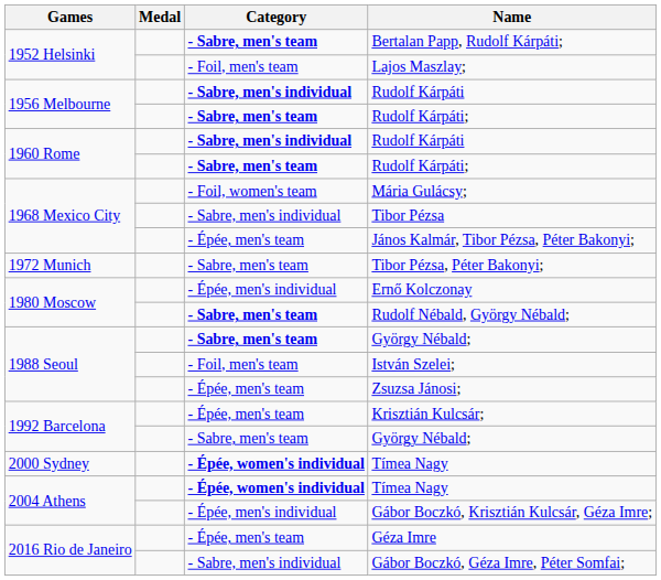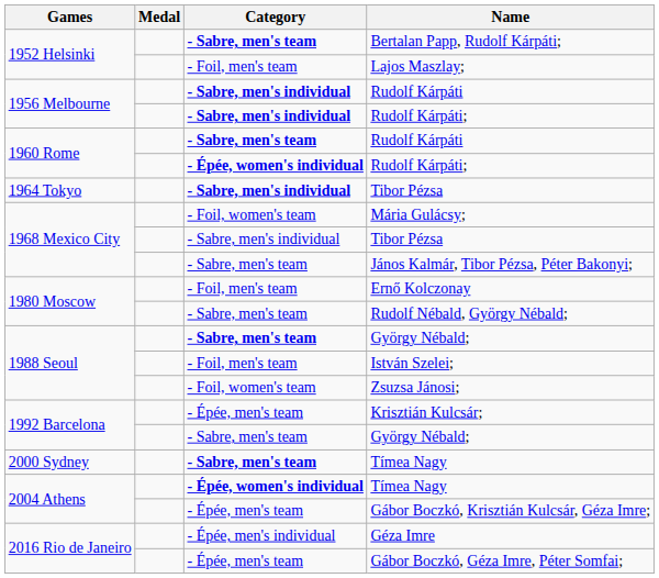 <table class="wikitable" style="text-align:left; font-size:98%;">
 <tr>
 <th>Games</th>
 <th>Medal</th>
 <th>Category</th>
 <th>Name</th>
 </tr>
 <tr>
 <td rowspan="2"> <a href='#'>1952 Helsinki</a></td>
 <td></td>
 <td><strong><a href='#'>- Sabre, men's team</a></strong></td>
 <td><a href='#'>Bertalan Papp</a>, <a href='#'>Rudolf Kárpáti</a>; <em></em></td>
 </tr>
 <tr>
 <td></td>
 <td><a href='#'>- Foil, men's team</a></td>
 <td><a href='#'>Lajos Maszlay</a>; <em></em></td>
 </tr>
 <tr>
 <td rowspan="2"> <a href='#'>1956 Melbourne</a></td>
 <td></td>
 <td><strong><a href='#'>- Sabre, men's individual</a></strong></td>
 <td><a href='#'>Rudolf Kárpáti</a></td>
 </tr>
 <tr>
 <td></td>
-<td><strong><a href='#'>- Sabre, men's team</a></strong></td>
+<td><strong><a href='#'>- Sabre, men's individual</a></strong></td>
 <td><a href='#'>Rudolf Kárpáti</a>; <em></em></td>
 </tr>
 <tr>
 <td rowspan="2"> <a href='#'>1960 Rome</a></td>
 <td></td>
-<td><strong><a href='#'>- Sabre, men's individual</a></strong></td>
+<td><strong><a href='#'>- Sabre, men's team</a></strong></td>
 <td><a href='#'>Rudolf Kárpáti</a></td>
 </tr>
 <tr>
 <td></td>
-<td><strong><a href='#'>- Sabre, men's team</a></strong></td>
+<td><strong><a href='#'>- Épée, women's individual</a></strong></td>
 <td><a href='#'>Rudolf Kárpáti</a>; <em></em></td>
+</tr>
+<tr>
+<td> <a href='#'>1964 Tokyo</a></td>
+<td></td>
+<td><strong><a href='#'>- Sabre, men's individual</a></strong></td>
+<td><a href='#'>Tibor Pézsa</a></td>
 </tr>
 <tr>
 <td rowspan="3"> <a href='#'>1968 Mexico City</a></td>
 <td></td>
 <td><a href='#'>- Foil, women's team</a></td>
 <td><a href='#'>Mária Gulácsy</a>; <em></em></td>
 </tr>
 <tr>
 <td></td>
 <td><a href='#'>- Sabre, men's individual</a></td>
 <td><a href='#'>Tibor Pézsa</a></td>
 </tr>
 <tr>
 <td></td>
-<td><a href='#'>- Épée, men's team</a></td>
+<td><a href='#'>- Sabre, men's team</a></td>
 <td><a href='#'>János Kalmár</a>, <a href='#'>Tibor Pézsa</a>, <a href='#'>Péter Bakonyi</a>; <em></em></td>
-</tr>
-<tr>
-<td> <a href='#'>1972 Munich</a></td>
-<td></td>
-<td><a href='#'>- Sabre, men's team</a></td>
-<td><a href='#'>Tibor Pézsa</a>, <a href='#'>Péter Bakonyi</a>; <em></em></td>
 </tr>
 <tr>
 <td rowspan="2"> <a href='#'>1980 Moscow</a></td>
 <td></td>
-<td><a href='#'>- Épée, men's individual</a></td>
+<td><a href='#'>- Foil, men's team</a></td>
 <td><a href='#'>Ernő Kolczonay</a></td>
 </tr>
 <tr>
 <td></td>
-<td><strong><a href='#'>- Sabre, men's team</a></strong></td>
+<td><a href='#'>- Sabre, men's team</a></td>
 <td><a href='#'>Rudolf Nébald</a>, <a href='#'>György Nébald</a>; <em></em></td>
 </tr>
 <tr>
 <td rowspan="3"> <a href='#'>1988 Seoul</a></td>
 <td></td>
 <td><strong><a href='#'>- Sabre, men's team</a></strong></td>
 <td><a href='#'>György Nébald</a>; <em></em></td>
 </tr>
 <tr>
 <td></td>
 <td><a href='#'>- Foil, men's team</a></td>
 <td><a href='#'>István Szelei</a>; <em></em></td>
 </tr>
 <tr>
 <td></td>
-<td><a href='#'>- Épée, men's team</a></td>
+<td><a href='#'>- Foil, women's team</a></td>
 <td><a href='#'>Zsuzsa Jánosi</a>; <em></em></td>
 </tr>
 <tr>
 <td rowspan="2"> <a href='#'>1992 Barcelona</a></td>
 <td></td>
 <td><a href='#'>- Épée, men's team</a></td>
 <td><a href='#'>Krisztián Kulcsár</a>; <em></em></td>
 </tr>
 <tr>
 <td></td>
 <td><a href='#'>- Sabre, men's team</a></td>
 <td><a href='#'>György Nébald</a>; <em></em></td>
 </tr>
 <tr>
 <td> <a href='#'>2000 Sydney</a></td>
 <td></td>
-<td><strong><a href='#'>- Épée, women's individual</a></strong></td>
+<td><strong><a href='#'>- Sabre, men's team</a></strong></td>
 <td><a href='#'>Tímea Nagy</a></td>
 </tr>
 <tr>
 <td rowspan="2"> <a href='#'>2004 Athens</a></td>
 <td></td>
 <td><strong><a href='#'>- Épée, women's individual</a></strong></td>
 <td><a href='#'>Tímea Nagy</a></td>
 </tr>
 <tr>
 <td></td>
-<td><a href='#'>- Épée, men's individual</a></td>
+<td><a href='#'>- Épée, men's team</a></td>
 <td><a href='#'>Gábor Boczkó</a>, <a href='#'>Krisztián Kulcsár</a>, <a href='#'>Géza Imre</a>; <em></em></td>
 </tr>
 <tr>
 <td rowspan="2"> <a href='#'>2016 Rio de Janeiro</a></td>
 <td></td>
-<td><a href='#'>- Épée, men's team</a></td>
+<td><a href='#'>- Épée, men's individual</a></td>
 <td><a href='#'>Géza Imre</a></td>
 </tr>
 <tr>
 <td></td>
-<td><a href='#'>- Sabre, men's individual</a></td>
+<td><a href='#'>- Épée, men's team</a></td>
 <td><a href='#'>Gábor Boczkó</a>, <a href='#'>Géza Imre</a>, <a href='#'>Péter Somfai</a>; <em></em></td>
 </tr>
 </table>
